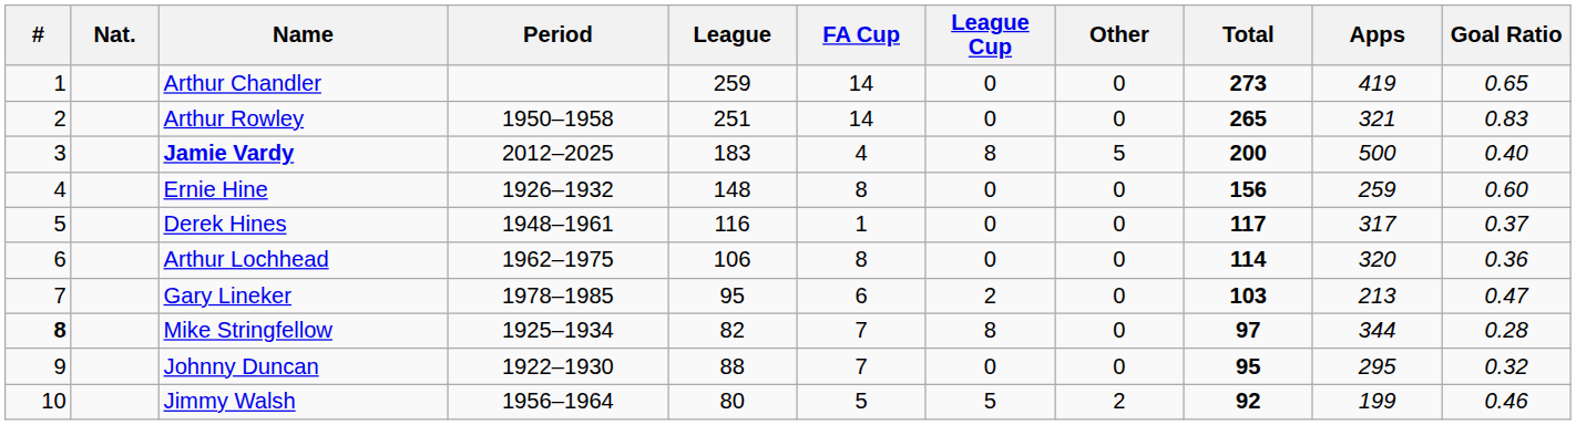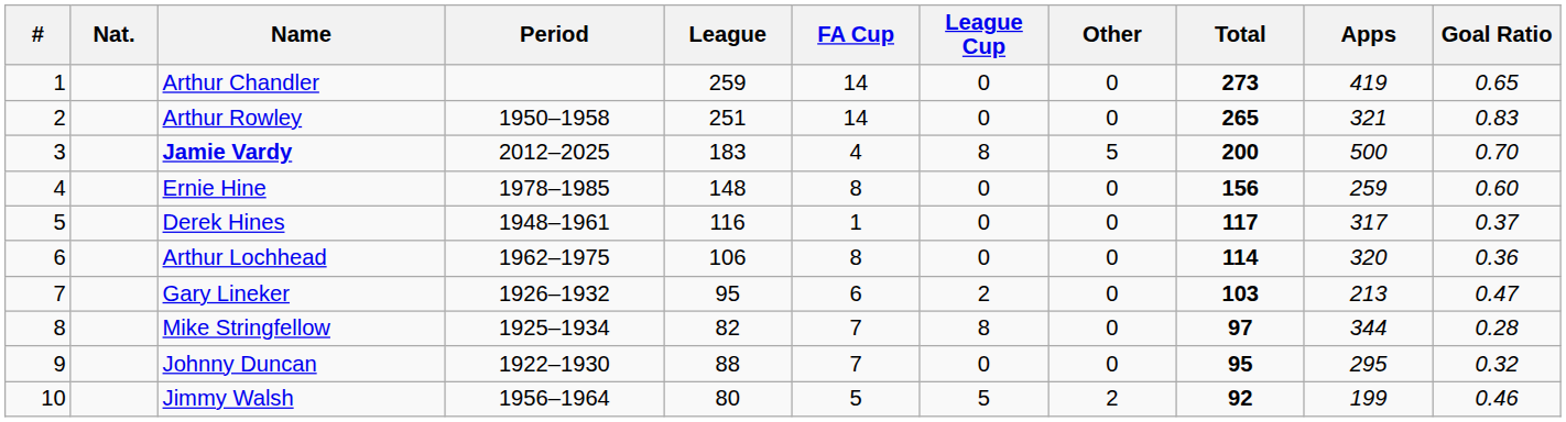 <table class="wikitable sortable" style="text-align: center;">
 <tr>
 <th width=40>#</th>
 <th width=55>Nat.</th>
 <th width=200>Name</th>
 <th width=150>Period</th>
 <th width=85>League</th>
 <th width=85><a href='#'>FA Cup</a></th>
 <th width=85><a href='#'>League Cup</a></th>
 <th width=85>Other</th>
 <th width=85>Total</th>
 <th width=85>Apps</th>
 <th width=85>Goal Ratio</th>
 </tr>
 <tr>
 <td style="text-align:right;">1</td>
 <td></td>
 <td style="text-align:left;"><a href='#'>Arthur Chandler</a></td>
 <td></td>
 <td>259</td>
 <td>14</td>
 <td>0</td>
 <td>0</td>
 <td><strong>273</strong></td>
 <td><em>419</em></td>
 <td><em>0.65</em></td>
 </tr>
 <tr>
 <td style="text-align:right;">2</td>
 <td></td>
 <td style="text-align:left;"><a href='#'>Arthur Rowley</a></td>
 <td>1950–1958</td>
 <td>251</td>
 <td>14</td>
 <td>0</td>
 <td>0</td>
 <td><strong>265</strong></td>
 <td><em>321</em></td>
 <td><em>0.83</em></td>
 </tr>
 <tr>
 <td style="text-align:right;">3</td>
 <td></td>
 <td style="text-align:left;"><strong><a href='#'>Jamie Vardy</a></strong></td>
 <td>2012–2025</td>
 <td>183</td>
 <td>4</td>
 <td>8</td>
 <td>5</td>
 <td><strong>200</strong></td>
 <td><em>500</em></td>
-<td><em>0.40</em></td>
+<td><em>0.70</em></td>
 </tr>
 <tr>
 <td style="text-align:right;">4</td>
 <td></td>
 <td style="text-align:left;"><a href='#'>Ernie Hine</a></td>
-<td>1926–1932</td>
+<td>1978–1985</td>
 <td>148</td>
 <td>8</td>
 <td>0</td>
 <td>0</td>
 <td><strong>156</strong></td>
 <td><em>259</em></td>
 <td><em>0.60</em></td>
 </tr>
 <tr>
 <td style="text-align:right;">5</td>
 <td></td>
 <td style="text-align:left;"><a href='#'>Derek Hines</a></td>
 <td>1948–1961</td>
 <td>116</td>
 <td>1</td>
 <td>0</td>
 <td>0</td>
 <td><strong>117</strong></td>
 <td><em>317</em></td>
 <td><em>0.37</em></td>
 </tr>
 <tr>
 <td style="text-align:right;">6</td>
 <td></td>
 <td style="text-align:left;"><a href='#'>Arthur Lochhead</a></td>
 <td>1962–1975</td>
 <td>106</td>
 <td>8</td>
 <td>0</td>
 <td>0</td>
 <td><strong>114</strong></td>
 <td><em>320</em></td>
 <td><em>0.36</em></td>
 </tr>
 <tr>
 <td style="text-align:right;">7</td>
 <td></td>
 <td style="text-align:left;"><a href='#'>Gary Lineker</a></td>
-<td>1978–1985</td>
+<td>1926–1932</td>
 <td>95</td>
 <td>6</td>
 <td>2</td>
 <td>0</td>
 <td><strong>103</strong></td>
 <td><em>213</em></td>
 <td><em>0.47</em></td>
 </tr>
 <tr>
-<td style="text-align:right;"><strong>8</strong></td>
+<td style="text-align:right;">8</td>
 <td></td>
 <td style="text-align:left;"><a href='#'>Mike Stringfellow</a></td>
 <td>1925–1934</td>
 <td>82</td>
 <td>7</td>
 <td>8</td>
 <td>0</td>
 <td><strong>97</strong></td>
 <td><em>344</em></td>
 <td><em>0.28</em></td>
 </tr>
 <tr>
 <td style="text-align:right;">9</td>
 <td></td>
 <td style="text-align:left;"><a href='#'>Johnny Duncan</a></td>
 <td>1922–1930</td>
 <td>88</td>
 <td>7</td>
 <td>0</td>
 <td>0</td>
 <td><strong>95</strong></td>
 <td><em>295</em></td>
 <td><em>0.32</em></td>
 </tr>
 <tr>
 <td style="text-align:right;">10</td>
 <td></td>
 <td style="text-align:left;"><a href='#'>Jimmy Walsh</a></td>
 <td>1956–1964</td>
 <td>80</td>
 <td>5</td>
 <td>5</td>
 <td>2</td>
 <td><strong>92</strong></td>
 <td><em>199</em></td>
 <td><em>0.46</em></td>
 </tr>
 </table>
